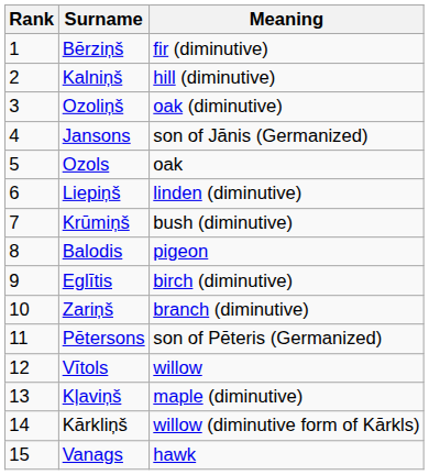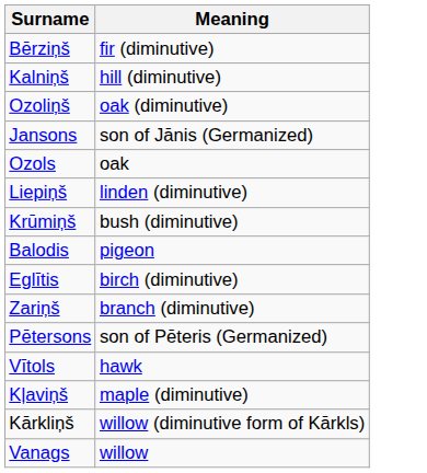 <table class="wikitable">
 <tr>
-<th>Rank</th>
 <th>Surname</th>
 <th>Meaning</th>
 </tr>
 <tr>
-<td>1</td>
 <td><a href='#'>Bērziņš</a></td>
 <td><a href='#'>fir</a> (diminutive)</td>
 </tr>
 <tr>
-<td>2</td>
 <td><a href='#'>Kalniņš</a></td>
 <td><a href='#'>hill</a> (diminutive)</td>
 </tr>
 <tr>
-<td>3</td>
 <td><a href='#'>Ozoliņš</a></td>
 <td><a href='#'>oak</a> (diminutive)</td>
 </tr>
 <tr>
-<td>4</td>
 <td><a href='#'>Jansons</a></td>
 <td>son of Jānis (Germanized)</td>
 </tr>
 <tr>
-<td>5</td>
 <td><a href='#'>Ozols</a></td>
 <td>oak</td>
 </tr>
 <tr>
-<td>6</td>
 <td><a href='#'>Liepiņš</a></td>
 <td><a href='#'>linden</a> (diminutive)</td>
 </tr>
 <tr>
-<td>7</td>
 <td><a href='#'>Krūmiņš</a></td>
 <td>bush (diminutive)</td>
 </tr>
 <tr>
-<td>8</td>
 <td><a href='#'>Balodis</a></td>
 <td><a href='#'>pigeon</a></td>
 </tr>
 <tr>
-<td>9</td>
 <td><a href='#'>Eglītis</a></td>
 <td><a href='#'>birch</a> (diminutive)</td>
 </tr>
 <tr>
-<td>10</td>
 <td><a href='#'>Zariņš</a></td>
 <td><a href='#'>branch</a> (diminutive)</td>
 </tr>
 <tr>
-<td>11</td>
 <td><a href='#'>Pētersons</a></td>
 <td>son of Pēteris (Germanized)</td>
 </tr>
 <tr>
-<td>12</td>
 <td><a href='#'>Vītols</a></td>
-<td><a href='#'>willow</a></td>
+<td><a href='#'>hawk</a></td>
 </tr>
 <tr>
-<td>13</td>
 <td><a href='#'>Kļaviņš</a></td>
 <td><a href='#'>maple</a> (diminutive)</td>
 </tr>
 <tr>
-<td>14</td>
 <td>Kārkliņš</td>
 <td><a href='#'>willow</a> (diminutive form of Kārkls)</td>
 </tr>
 <tr>
-<td>15</td>
 <td><a href='#'>Vanags</a></td>
-<td><a href='#'>hawk</a></td>
+<td><a href='#'>willow</a></td>
 </tr>
 </table>
